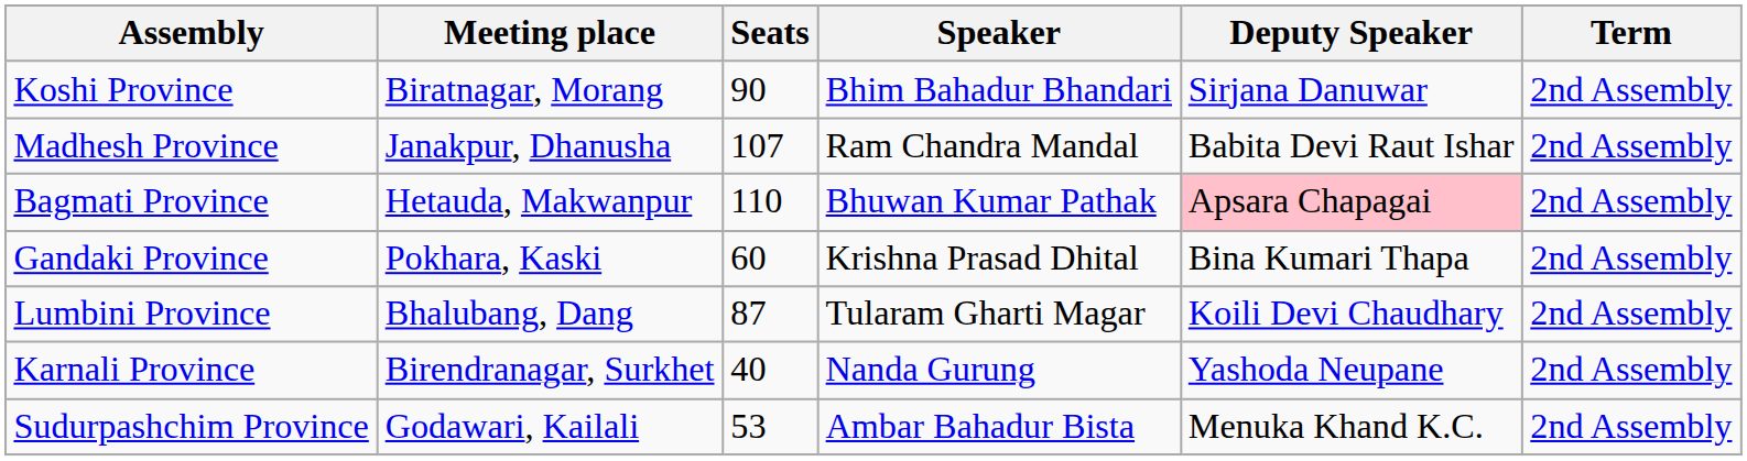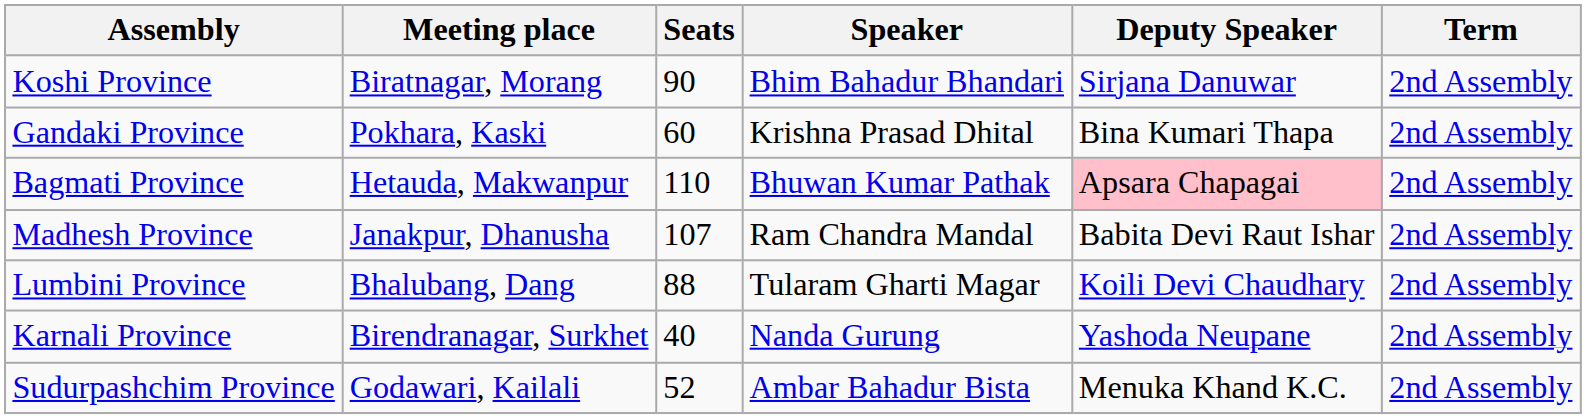 <table class="wikitable">
 <tr>
 <th>Assembly</th>
 <th>Meeting place</th>
 <th>Seats</th>
 <th>Speaker</th>
 <th>Deputy Speaker</th>
 <th>Term</th>
 </tr>
 <tr>
 <td><a href='#'>Koshi Province</a></td>
 <td><a href='#'>Biratnagar</a>, <a href='#'>Morang</a></td>
 <td>90</td>
 <td><a href='#'>Bhim Bahadur Bhandari</a></td>
 <td><a href='#'>Sirjana Danuwar</a></td>
 <td><a href='#'>2nd Assembly</a></td>
 </tr>
 <tr>
-<td><a href='#'>Madhesh Province</a></td>
-<td><a href='#'>Janakpur</a>, <a href='#'>Dhanusha</a></td>
-<td>107</td>
-<td>Ram Chandra Mandal</td>
-<td>Babita Devi Raut Ishar</td>
+<td><a href='#'>Gandaki Province</a></td>
+<td><a href='#'>Pokhara</a>, <a href='#'>Kaski</a></td>
+<td>60</td>
+<td>Krishna Prasad Dhital</td>
+<td>Bina Kumari Thapa</td>
 <td><a href='#'>2nd Assembly</a></td>
 </tr>
 <tr>
 <td><a href='#'>Bagmati Province</a></td>
 <td><a href='#'>Hetauda</a>, <a href='#'>Makwanpur</a></td>
 <td>110</td>
 <td><a href='#'>Bhuwan Kumar Pathak</a></td>
 <td style="background: pink;">Apsara Chapagai</td>
 <td><a href='#'>2nd Assembly</a></td>
 </tr>
 <tr>
-<td><a href='#'>Gandaki Province</a></td>
-<td><a href='#'>Pokhara</a>, <a href='#'>Kaski</a></td>
-<td>60</td>
-<td>Krishna Prasad Dhital</td>
-<td>Bina Kumari Thapa</td>
+<td><a href='#'>Madhesh Province</a></td>
+<td><a href='#'>Janakpur</a>, <a href='#'>Dhanusha</a></td>
+<td>107</td>
+<td>Ram Chandra Mandal</td>
+<td>Babita Devi Raut Ishar</td>
 <td><a href='#'>2nd Assembly</a></td>
 </tr>
 <tr>
 <td><a href='#'>Lumbini Province</a></td>
 <td><a href='#'>Bhalubang</a>, <a href='#'>Dang</a></td>
-<td>87</td>
+<td>88</td>
 <td>Tularam Gharti Magar</td>
 <td><a href='#'>Koili Devi Chaudhary</a></td>
 <td><a href='#'>2nd Assembly</a></td>
 </tr>
 <tr>
 <td><a href='#'>Karnali Province</a></td>
 <td><a href='#'>Birendranagar</a>, <a href='#'>Surkhet</a></td>
 <td>40</td>
 <td><a href='#'>Nanda Gurung</a></td>
 <td><a href='#'>Yashoda Neupane</a></td>
 <td><a href='#'>2nd Assembly</a></td>
 </tr>
 <tr>
 <td><a href='#'>Sudurpashchim Province</a></td>
 <td><a href='#'>Godawari</a>, <a href='#'>Kailali</a></td>
-<td>53</td>
+<td>52</td>
 <td><a href='#'>Ambar Bahadur Bista</a></td>
 <td>Menuka Khand K.C.</td>
 <td><a href='#'>2nd Assembly</a></td>
 </tr>
 </table>
